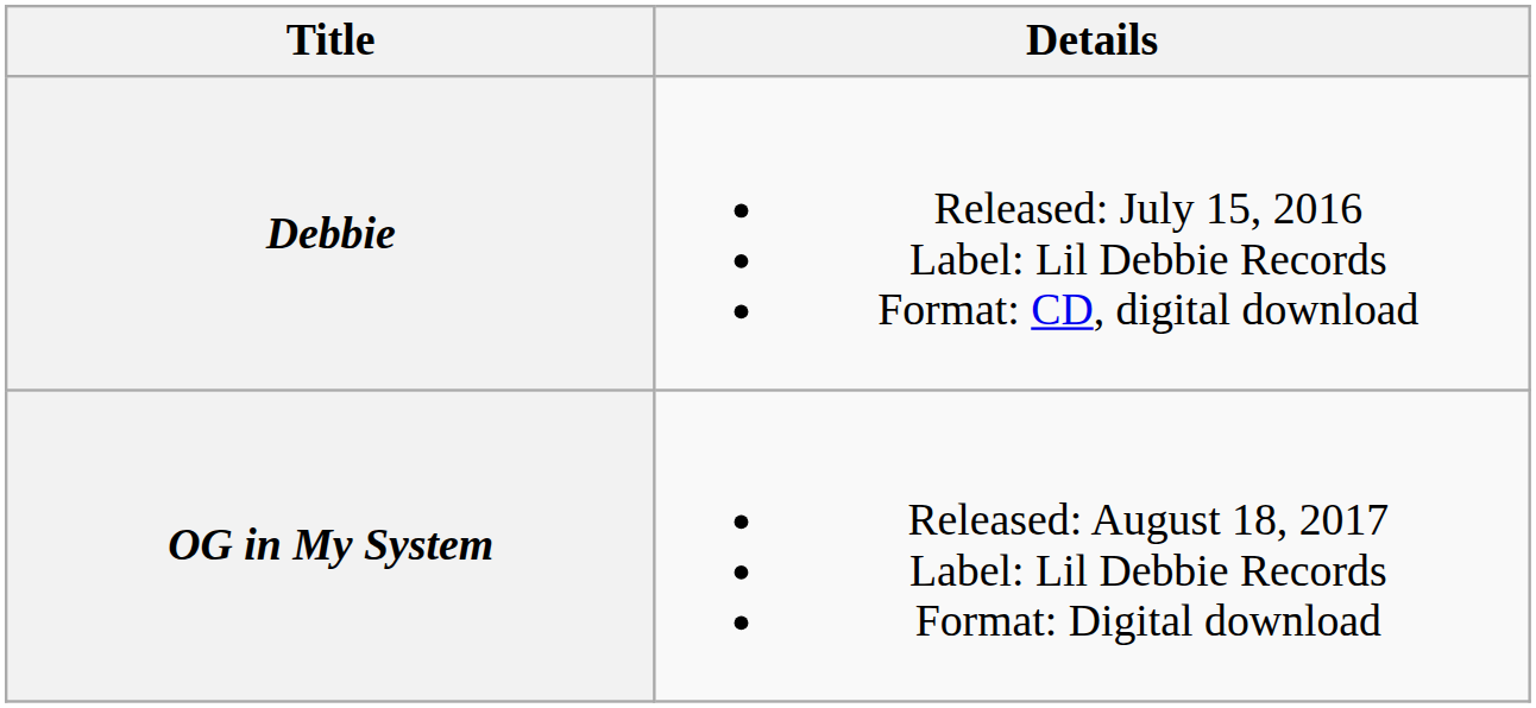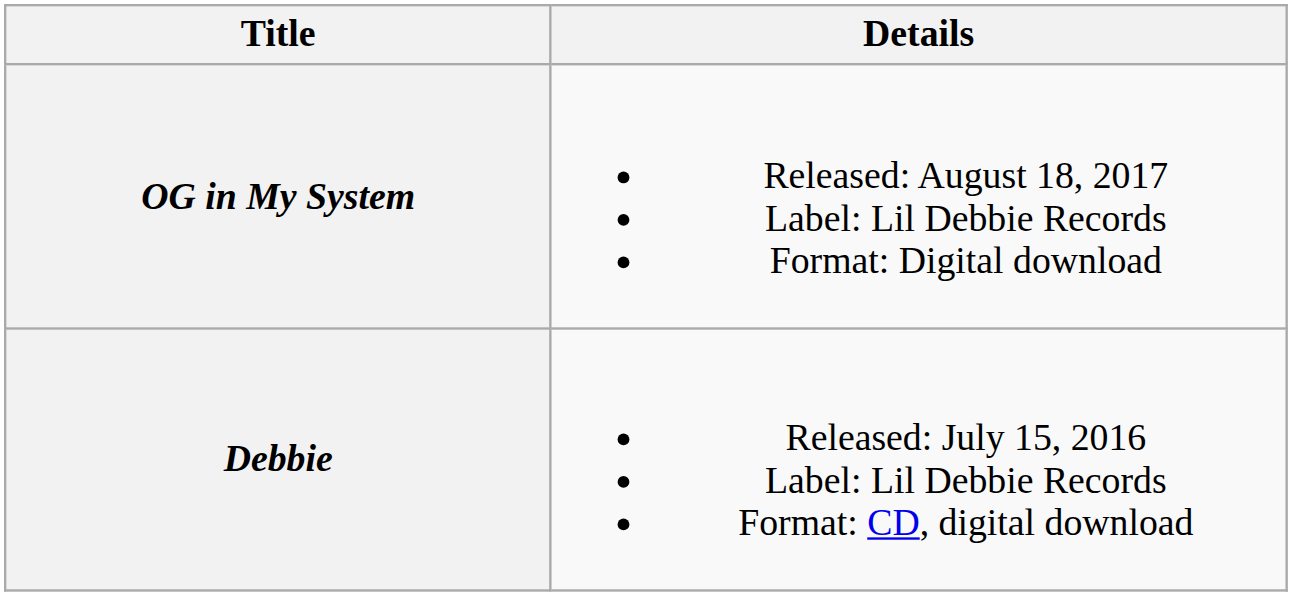 <table class="wikitable plainrowheaders" style="text-align:center;">
 <tr>
 <th style="width:14em;">Title</th>
 <th style="width:19em;">Details</th>
 </tr>
 <tr>
+<th scope="row"><em>OG in My System</em></th>
+<td><br><ul><li>Released: August 18, 2017</li><li>Label: Lil Debbie Records</li><li>Format: Digital download</li></ul></td>
+</tr>
+<tr>
 <th scope="row"><em>Debbie</em></th>
 <td><br><ul><li>Released: July 15, 2016</li><li>Label: Lil Debbie Records</li><li>Format: <a href='#'>CD</a>, digital download</li></ul></td>
 </tr>
-<tr>
-<th scope="row"><em>OG in My System</em></th>
-<td><br><ul><li>Released: August 18, 2017</li><li>Label: Lil Debbie Records</li><li>Format: Digital download</li></ul></td>
-</tr>
 </table>
